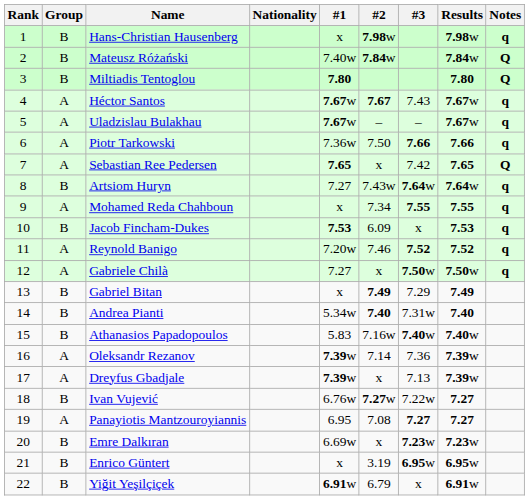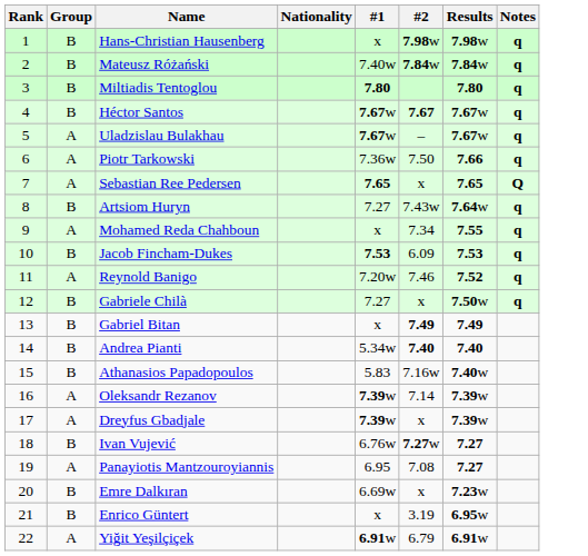 <table class="wikitable sortable" style="text-align:center">
 <tr>
 <th>Rank</th>
 <th>Group</th>
 <th>Name</th>
 <th>Nationality</th>
 <th>#1</th>
 <th>#2</th>
-<th>#3</th>
 <th>Results</th>
 <th>Notes</th>
 </tr>
 <tr bgcolor=ccffcc>
 <td>1</td>
 <td>B</td>
 <td align=left><a href='#'>Hans-Christian Hausenberg</a></td>
 <td align=left></td>
 <td>x</td>
 <td><strong>7.98</strong>w</td>
-<td></td>
 <td><strong>7.98</strong>w</td>
 <td><strong>q</strong></td>
 </tr>
 <tr bgcolor=ccffcc>
 <td>2</td>
 <td>B</td>
 <td align=left><a href='#'>Mateusz Różański</a></td>
 <td align=left></td>
 <td>7.40w</td>
 <td><strong>7.84</strong>w</td>
-<td></td>
 <td><strong>7.84</strong>w</td>
-<td><strong>Q</strong></td>
+<td><strong>q</strong></td>
 </tr>
 <tr bgcolor=ccffcc>
 <td>3</td>
 <td>B</td>
 <td align=left><a href='#'>Miltiadis Tentoglou</a></td>
 <td align=left></td>
 <td><strong>7.80</strong></td>
 <td></td>
-<td></td>
 <td><strong>7.80</strong></td>
-<td><strong>Q</strong></td>
+<td><strong>q</strong></td>
 </tr>
 <tr bgcolor=ddffdd>
 <td>4</td>
-<td>A</td>
+<td>B</td>
 <td align=left><a href='#'>Héctor Santos</a></td>
 <td align="left"></td>
 <td><strong>7.67</strong>w</td>
 <td><strong>7.67</strong></td>
-<td>7.43</td>
 <td><strong>7.67</strong>w</td>
 <td><strong>q</strong></td>
 </tr>
 <tr bgcolor=ddffdd>
 <td>5</td>
 <td>A</td>
 <td align=left><a href='#'>Uladzislau Bulakhau</a></td>
 <td align=left></td>
 <td><strong>7.67</strong>w</td>
-<td>–</td>
 <td>–</td>
 <td><strong>7.67</strong>w</td>
 <td><strong>q</strong></td>
 </tr>
 <tr bgcolor=ddffdd>
 <td>6</td>
 <td>A</td>
 <td align=left><a href='#'>Piotr Tarkowski</a></td>
 <td align=left></td>
 <td>7.36w</td>
 <td>7.50</td>
 <td><strong>7.66</strong></td>
-<td><strong>7.66</strong></td>
 <td><strong>q</strong></td>
 </tr>
 <tr bgcolor=ddffdd>
 <td>7</td>
 <td>A</td>
 <td align=left><a href='#'>Sebastian Ree Pedersen</a></td>
 <td align=left></td>
 <td><strong>7.65</strong></td>
 <td>x</td>
-<td>7.42</td>
 <td><strong>7.65</strong></td>
 <td><strong>Q</strong></td>
 </tr>
 <tr bgcolor=ddffdd>
 <td>8</td>
 <td>B</td>
 <td align=left><a href='#'>Artsiom Huryn</a></td>
 <td align=left></td>
 <td>7.27</td>
 <td>7.43w</td>
 <td><strong>7.64</strong>w</td>
-<td><strong>7.64</strong>w</td>
 <td><strong>q</strong></td>
 </tr>
 <tr bgcolor=ddffdd>
 <td>9</td>
 <td>A</td>
 <td align=left><a href='#'>Mohamed Reda Chahboun</a></td>
 <td align=left></td>
 <td>x</td>
 <td>7.34</td>
 <td><strong>7.55</strong></td>
-<td><strong>7.55</strong></td>
 <td><strong>q</strong></td>
 </tr>
 <tr bgcolor=ddffdd>
 <td>10</td>
 <td>B</td>
 <td align=left><a href='#'>Jacob Fincham-Dukes</a></td>
 <td align=left></td>
 <td><strong>7.53</strong></td>
 <td>6.09</td>
-<td>x</td>
 <td><strong>7.53</strong></td>
 <td><strong>q</strong></td>
 </tr>
 <tr bgcolor=ddffdd>
 <td>11</td>
 <td>A</td>
 <td align=left><a href='#'>Reynold Banigo</a></td>
 <td align=left></td>
 <td>7.20w</td>
 <td>7.46</td>
 <td><strong>7.52</strong></td>
-<td><strong>7.52</strong></td>
 <td><strong>q</strong></td>
 </tr>
 <tr bgcolor=ddffdd>
 <td>12</td>
-<td>A</td>
+<td>B</td>
 <td align=left><a href='#'>Gabriele Chilà</a></td>
 <td align=left></td>
 <td>7.27</td>
 <td>x</td>
-<td><strong>7.50</strong>w</td>
 <td><strong>7.50</strong>w</td>
 <td><strong>q</strong></td>
 </tr>
 <tr>
 <td>13</td>
 <td>B</td>
 <td align=left><a href='#'>Gabriel Bitan</a></td>
 <td align=left></td>
 <td>x</td>
 <td><strong>7.49</strong></td>
-<td>7.29</td>
 <td><strong>7.49</strong></td>
 <td></td>
 </tr>
 <tr>
 <td>14</td>
 <td>B</td>
 <td align=left><a href='#'>Andrea Pianti</a></td>
 <td align=left></td>
 <td>5.34w</td>
 <td><strong>7.40</strong></td>
-<td>7.31w</td>
 <td><strong>7.40</strong></td>
 <td></td>
 </tr>
 <tr>
 <td>15</td>
 <td>B</td>
 <td align=left><a href='#'>Athanasios Papadopoulos</a></td>
 <td align=left></td>
 <td>5.83</td>
 <td>7.16w</td>
 <td><strong>7.40</strong>w</td>
-<td><strong>7.40</strong>w</td>
 <td></td>
 </tr>
 <tr>
 <td>16</td>
 <td>A</td>
 <td align=left><a href='#'>Oleksandr Rezanov</a></td>
 <td align="left"></td>
 <td><strong>7.39</strong>w</td>
 <td>7.14</td>
-<td>7.36</td>
 <td><strong>7.39</strong>w</td>
 <td></td>
 </tr>
 <tr>
 <td>17</td>
 <td>A</td>
 <td align=left><a href='#'>Dreyfus Gbadjale</a></td>
 <td align=left></td>
 <td><strong>7.39</strong>w</td>
 <td>x</td>
-<td>7.13</td>
 <td><strong>7.39</strong>w</td>
 <td></td>
 </tr>
 <tr>
 <td>18</td>
 <td>B</td>
 <td align=left><a href='#'>Ivan Vujević</a></td>
 <td align=left></td>
 <td>6.76w</td>
 <td><strong>7.27</strong>w</td>
-<td>7.22w</td>
 <td><strong>7.27</strong></td>
 <td></td>
 </tr>
 <tr>
 <td>19</td>
 <td>A</td>
 <td align=left><a href='#'>Panayiotis Mantzouroyiannis</a></td>
 <td align=left></td>
 <td>6.95</td>
 <td>7.08</td>
 <td><strong>7.27</strong></td>
-<td><strong>7.27</strong></td>
 <td></td>
 </tr>
 <tr>
 <td>20</td>
 <td>B</td>
 <td align=left><a href='#'>Emre Dalkıran</a></td>
 <td align=left></td>
 <td>6.69w</td>
 <td>x</td>
-<td><strong>7.23</strong>w</td>
 <td><strong>7.23</strong>w</td>
 <td></td>
 </tr>
 <tr>
 <td>21</td>
 <td>B</td>
 <td align=left><a href='#'>Enrico Güntert</a></td>
 <td align=left></td>
 <td>x</td>
 <td>3.19</td>
 <td><strong>6.95</strong>w</td>
-<td><strong>6.95</strong>w</td>
 <td></td>
 </tr>
 <tr>
 <td>22</td>
-<td>B</td>
+<td>A</td>
 <td align=left><a href='#'>Yiğit Yeşilçiçek</a></td>
 <td align=left></td>
 <td><strong>6.91</strong>w</td>
 <td>6.79</td>
-<td>x</td>
 <td><strong>6.91</strong>w</td>
 <td></td>
 </tr>
 </table>
